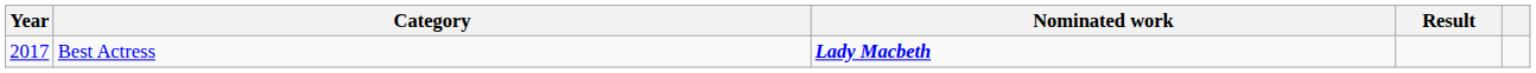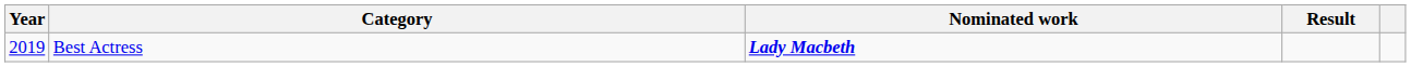 <table class="wikitable sortable">
 <tr>
 <th scope="col" style="width:1em;">Year</th>
 <th scope="col" style="width:39em;">Category</th>
 <th scope="col" style="width:30em;">Nominated work</th>
 <th scope="col" style="width:5em;">Result</th>
 <th scope="col" style="width:1em;"class="unsortable"></th>
 </tr>
 <tr>
-<td><a href='#'>2017</a></td>
+<td><a href='#'>2019</a></td>
 <td><a href='#'>Best Actress</a></td>
 <td><strong><em><a href='#'>Lady Macbeth</a></em></strong></td>
 <td></td>
 <td align="center"></td>
 </tr>
 </table>
